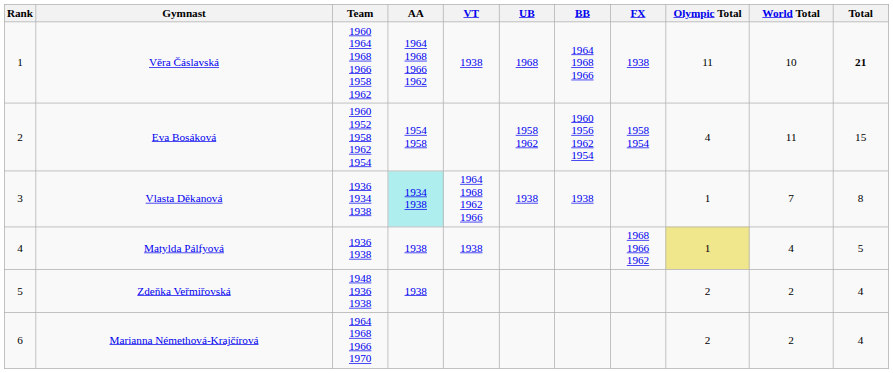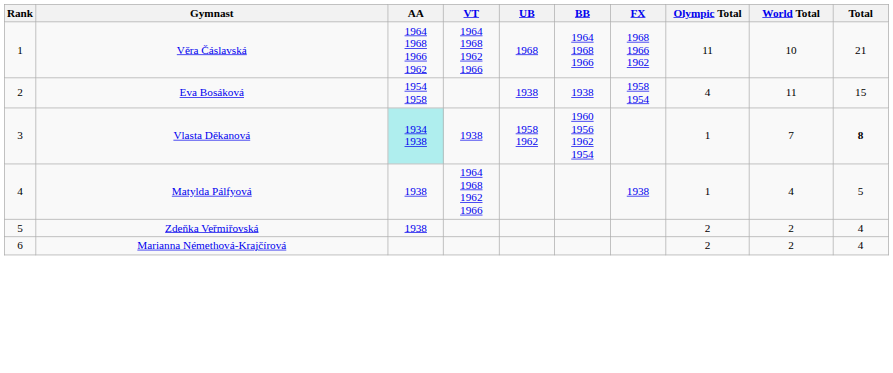 <table class="wikitable sortable" width=100% style="text-align:center;">
 <tr>
 <th style="width:1.8em;">Rank</th>
 <th class=unsortable>Gymnast</th>
-<th style="width:4.5em;">Team</th>
 <th style="width:4.5em;">AA</th>
 <th style="width:4.5em;"><a href='#'>VT</a></th>
 <th style="width:4.5em;"><a href='#'>UB</a></th>
 <th style="width:4.5em;"><a href='#'>BB</a></th>
 <th style="width:4.5em;"><a href='#'>FX</a></th>
 <th style="width:7.0em;"><a href='#'>Olympic</a> Total</th>
 <th style="width:7.0em;"><a href='#'>World</a> Total</th>
 <th style="width:4.5em;">Total</th>
 </tr>
 <tr>
 <td>1</td>
 <td><a href='#'>Věra Čáslavská</a></td>
-<td> <a href='#'>1960</a><br> <a href='#'>1964</a><br> <a href='#'>1968</a><br> <a href='#'>1966</a><br> <a href='#'>1958</a><br> <a href='#'>1962</a></td>
 <td> <a href='#'>1964</a><br> <a href='#'>1968</a><br> <a href='#'>1966</a><br> <a href='#'>1962</a></td>
-<td> <a href='#'>1938</a></td>
+<td> <a href='#'>1964</a><br> <a href='#'>1968</a><br> <a href='#'>1962</a><br> <a href='#'>1966</a></td>
 <td> <a href='#'>1968</a></td>
 <td> <a href='#'>1964</a><br> <a href='#'>1968</a><br> <a href='#'>1966</a></td>
-<td> <a href='#'>1938</a></td>
+<td> <a href='#'>1968</a><br> <a href='#'>1966</a><br> <a href='#'>1962</a></td>
 <td>11</td>
 <td>10</td>
-<td><strong>21</strong></td>
+<td>21</td>
 </tr>
 <tr>
 <td>2</td>
 <td><a href='#'>Eva Bosáková</a></td>
-<td> <a href='#'>1960</a><br> <a href='#'>1952</a><br> <a href='#'>1958</a><br> <a href='#'>1962</a><br> <a href='#'>1954</a></td>
 <td> <a href='#'>1954</a><br> <a href='#'>1958</a></td>
 <td></td>
-<td> <a href='#'>1958</a><br> <a href='#'>1962</a></td>
-<td> <a href='#'>1960</a><br> <a href='#'>1956</a><br> <a href='#'>1962</a><br> <a href='#'>1954</a></td>
+<td> <a href='#'>1938</a></td>
+<td> <a href='#'>1938</a></td>
 <td> <a href='#'>1958</a><br> <a href='#'>1954</a></td>
 <td>4</td>
 <td>11</td>
 <td>15</td>
 </tr>
 <tr>
 <td>3</td>
 <td><a href='#'>Vlasta Děkanová</a></td>
-<td> <a href='#'>1936</a><br> <a href='#'>1934</a><br> <a href='#'>1938</a></td>
 <td style="background: paleturquoise;"> <a href='#'>1934</a><br> <a href='#'>1938</a></td>
-<td> <a href='#'>1964</a><br> <a href='#'>1968</a><br> <a href='#'>1962</a><br> <a href='#'>1966</a></td>
 <td> <a href='#'>1938</a></td>
-<td> <a href='#'>1938</a></td>
+<td> <a href='#'>1958</a><br> <a href='#'>1962</a></td>
+<td> <a href='#'>1960</a><br> <a href='#'>1956</a><br> <a href='#'>1962</a><br> <a href='#'>1954</a></td>
 <td></td>
 <td>1</td>
 <td>7</td>
-<td>8</td>
+<td><strong>8</strong></td>
 </tr>
 <tr>
 <td>4</td>
 <td><a href='#'>Matylda Pálfyová</a></td>
-<td> <a href='#'>1936</a><br> <a href='#'>1938</a></td>
 <td> <a href='#'>1938</a></td>
-<td> <a href='#'>1938</a></td>
+<td> <a href='#'>1964</a><br> <a href='#'>1968</a><br> <a href='#'>1962</a><br> <a href='#'>1966</a></td>
 <td></td>
 <td></td>
-<td> <a href='#'>1968</a><br> <a href='#'>1966</a><br> <a href='#'>1962</a></td>
-<td style="background: khaki;">1</td>
+<td> <a href='#'>1938</a></td>
+<td>1</td>
 <td>4</td>
 <td>5</td>
 </tr>
 <tr>
 <td>5</td>
 <td><a href='#'>Zdeňka Veřmiřovská</a></td>
-<td> <a href='#'>1948</a><br> <a href='#'>1936</a><br> <a href='#'>1938</a></td>
 <td> <a href='#'>1938</a></td>
 <td></td>
 <td></td>
 <td></td>
 <td></td>
 <td>2</td>
 <td>2</td>
 <td>4</td>
 </tr>
 <tr>
 <td>6</td>
 <td><a href='#'>Marianna Némethová-Krajčírová</a></td>
-<td> <a href='#'>1964</a><br> <a href='#'>1968</a><br> <a href='#'>1966</a><br> <a href='#'>1970</a></td>
 <td></td>
 <td></td>
 <td></td>
 <td></td>
 <td></td>
 <td>2</td>
 <td>2</td>
 <td>4</td>
 </tr>
 </table>
